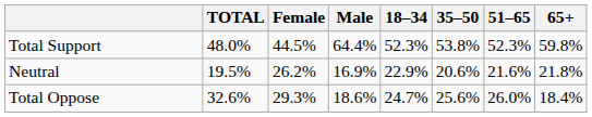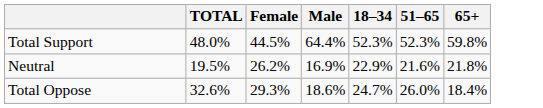 <table class="wikitable">
 <tr>
 <th width=180></th>
 <th>TOTAL</th>
 <th>Female</th>
 <th>Male</th>
 <th>18–34</th>
-<th>35–50</th>
 <th>51–65</th>
 <th>65+</th>
 </tr>
 <tr>
 <td>Total Support</td>
 <td>48.0%</td>
 <td>44.5%</td>
 <td>64.4%</td>
 <td>52.3%</td>
-<td>53.8%</td>
 <td>52.3%</td>
 <td>59.8%</td>
 </tr>
 <tr>
 <td>Neutral</td>
 <td>19.5%</td>
 <td>26.2%</td>
 <td>16.9%</td>
 <td>22.9%</td>
-<td>20.6%</td>
 <td>21.6%</td>
 <td>21.8%</td>
 </tr>
 <tr>
 <td>Total Oppose</td>
 <td>32.6%</td>
 <td>29.3%</td>
 <td>18.6%</td>
 <td>24.7%</td>
-<td>25.6%</td>
 <td>26.0%</td>
 <td>18.4%</td>
 </tr>
 </table>
